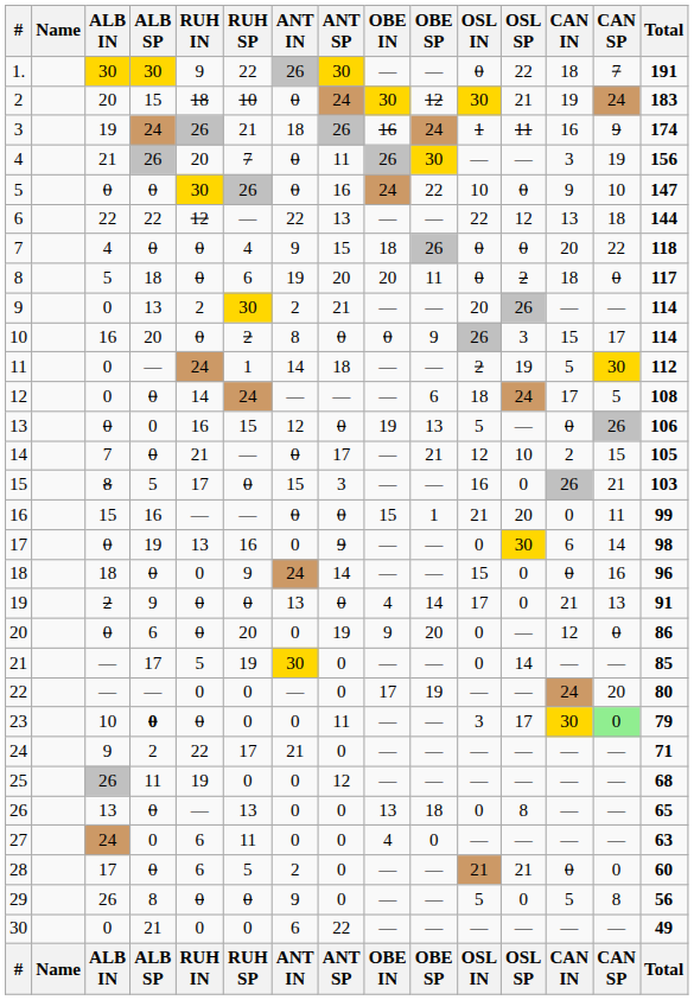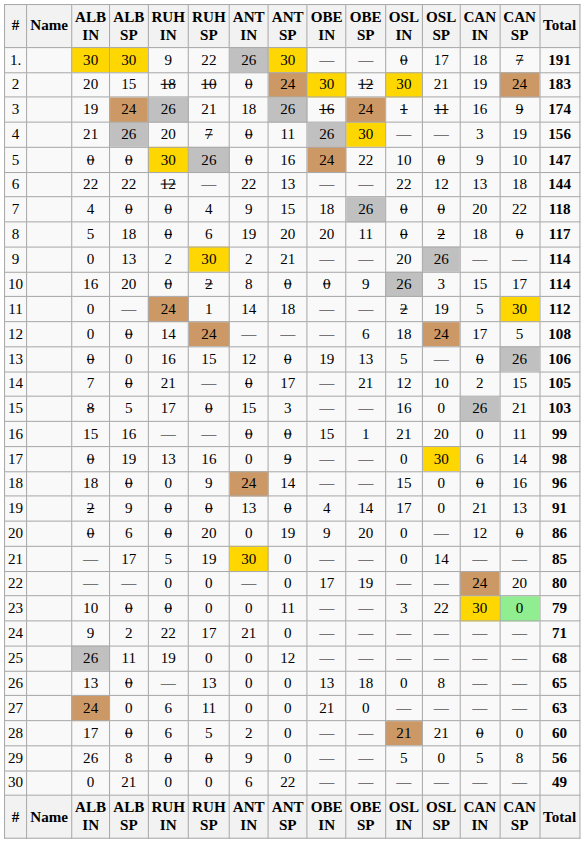 <table class="wikitable"  style="text-align:center; font-size: 90%;">
 <tr>
 <th>#</th>
 <th>Name</th>
 <th>ALB <br>IN</th>
 <th>ALB <br>SP</th>
 <th>RUH <br>IN</th>
 <th>RUH <br>SP</th>
 <th>ANT <br>IN</th>
 <th>ANT <br>SP</th>
 <th>OBE <br>IN</th>
 <th>OBE <br>SP</th>
 <th>OSL <br>IN</th>
 <th>OSL<br>SP</th>
 <th>CAN<br>IN</th>
 <th>CAN<br>SP</th>
 <th>Total</th>
 </tr>
 <tr>
 <td>1.</td>
 <td align="left"></td>
 <td bgcolor="gold">30</td>
 <td bgcolor="gold">30</td>
 <td>9</td>
 <td>22</td>
 <td bgcolor="silver">26</td>
 <td bgcolor="gold">30</td>
 <td>—</td>
 <td>—</td>
 <td><s>0</s></td>
-<td>22</td>
+<td>17</td>
 <td>18</td>
 <td><s>7</s></td>
 <td><strong>191</strong></td>
 </tr>
 <tr>
 <td>2</td>
 <td align="left"></td>
 <td>20</td>
 <td>15</td>
 <td><s>18</s></td>
 <td><s>10</s></td>
 <td><s>0</s></td>
 <td bgcolor=CC9966>24</td>
 <td bgcolor="gold">30</td>
 <td><s>12</s></td>
 <td bgcolor="gold">30</td>
 <td>21</td>
 <td>19</td>
 <td bgcolor=CC9966>24</td>
 <td><strong>183</strong></td>
 </tr>
 <tr>
 <td>3</td>
 <td align="left"></td>
 <td>19</td>
 <td bgcolor=CC9966>24</td>
 <td bgcolor="silver">26</td>
 <td>21</td>
 <td>18</td>
 <td bgcolor="silver">26</td>
 <td><s>16</s></td>
 <td bgcolor=CC9966>24</td>
 <td><s>1</s></td>
 <td><s>11</s></td>
 <td>16</td>
 <td><s>9</s></td>
 <td><strong>174</strong></td>
 </tr>
 <tr>
 <td>4</td>
 <td align="left"></td>
 <td>21</td>
 <td bgcolor="silver">26</td>
 <td>20</td>
 <td><s>7</s></td>
 <td><s>0</s></td>
 <td>11</td>
 <td bgcolor="silver">26</td>
 <td bgcolor="gold">30</td>
 <td>—</td>
 <td>—</td>
 <td>3</td>
 <td>19</td>
 <td><strong>156</strong></td>
 </tr>
 <tr>
 <td>5</td>
 <td align="left"></td>
 <td><s>0</s></td>
 <td><s>0</s></td>
 <td bgcolor="gold">30</td>
 <td bgcolor="silver">26</td>
 <td><s>0</s></td>
 <td>16</td>
 <td bgcolor=CC9966>24</td>
 <td>22</td>
 <td>10</td>
 <td><s>0</s></td>
 <td>9</td>
 <td>10</td>
 <td><strong>147</strong></td>
 </tr>
 <tr>
 <td>6</td>
 <td align="left"></td>
 <td>22</td>
 <td>22</td>
 <td><s>12</s></td>
 <td>—</td>
 <td>22</td>
 <td>13</td>
 <td>—</td>
 <td>—</td>
 <td>22</td>
 <td>12</td>
 <td>13</td>
 <td>18</td>
 <td><strong>144</strong></td>
 </tr>
 <tr>
 <td>7</td>
 <td align="left"></td>
 <td>4</td>
 <td><s>0</s></td>
 <td><s>0</s></td>
 <td>4</td>
 <td>9</td>
 <td>15</td>
 <td>18</td>
 <td bgcolor="silver">26</td>
 <td><s>0</s></td>
 <td><s>0</s></td>
 <td>20</td>
 <td>22</td>
 <td><strong>118</strong></td>
 </tr>
 <tr>
 <td>8</td>
 <td align="left"></td>
 <td>5</td>
 <td>18</td>
 <td><s>0</s></td>
 <td>6</td>
 <td>19</td>
 <td>20</td>
 <td>20</td>
 <td>11</td>
 <td><s>0</s></td>
 <td><s>2</s></td>
 <td>18</td>
 <td><s>0</s></td>
 <td><strong>117</strong></td>
 </tr>
 <tr>
 <td>9</td>
 <td align="left"></td>
 <td>0</td>
 <td>13</td>
 <td>2</td>
 <td bgcolor="gold">30</td>
 <td>2</td>
 <td>21</td>
 <td>—</td>
 <td>—</td>
 <td>20</td>
 <td bgcolor="silver">26</td>
 <td>—</td>
 <td>—</td>
 <td><strong>114</strong></td>
 </tr>
 <tr>
 <td>10</td>
 <td align="left"></td>
 <td>16</td>
 <td>20</td>
 <td><s>0</s></td>
 <td><s>2</s></td>
 <td>8</td>
 <td><s>0</s></td>
 <td><s>0</s></td>
 <td>9</td>
 <td bgcolor="silver">26</td>
 <td>3</td>
 <td>15</td>
 <td>17</td>
 <td><strong>114</strong></td>
 </tr>
 <tr>
 <td>11</td>
 <td align="left"></td>
 <td>0</td>
 <td>—</td>
 <td bgcolor=CC9966>24</td>
 <td>1</td>
 <td>14</td>
 <td>18</td>
 <td>—</td>
 <td>—</td>
 <td><s>2</s></td>
 <td>19</td>
 <td>5</td>
 <td bgcolor="gold">30</td>
 <td><strong>112</strong></td>
 </tr>
 <tr>
 <td>12</td>
 <td align="left"></td>
 <td>0</td>
 <td><s>0</s></td>
 <td>14</td>
 <td bgcolor=CC9966>24</td>
 <td>—</td>
 <td>—</td>
 <td>—</td>
 <td>6</td>
 <td>18</td>
 <td bgcolor=CC9966>24</td>
 <td>17</td>
 <td>5</td>
 <td><strong>108</strong></td>
 </tr>
 <tr>
 <td>13</td>
 <td align="left"></td>
 <td><s>0</s></td>
 <td>0</td>
 <td>16</td>
 <td>15</td>
 <td>12</td>
 <td><s>0</s></td>
 <td>19</td>
 <td>13</td>
 <td>5</td>
 <td>—</td>
 <td><s>0</s></td>
 <td bgcolor="silver">26</td>
 <td><strong>106</strong></td>
 </tr>
 <tr>
 <td>14</td>
 <td align="left"></td>
 <td>7</td>
 <td><s>0</s></td>
 <td>21</td>
 <td>—</td>
 <td><s>0</s></td>
 <td>17</td>
 <td>—</td>
 <td>21</td>
 <td>12</td>
 <td>10</td>
 <td>2</td>
 <td>15</td>
 <td><strong>105</strong></td>
 </tr>
 <tr>
 <td>15</td>
 <td align="left"></td>
 <td><s>8</s></td>
 <td>5</td>
 <td>17</td>
 <td><s>0</s></td>
 <td>15</td>
 <td>3</td>
 <td>—</td>
 <td>—</td>
 <td>16</td>
 <td>0</td>
 <td bgcolor="silver">26</td>
 <td>21</td>
 <td><strong>103</strong></td>
 </tr>
 <tr>
 <td>16</td>
 <td align="left"></td>
 <td>15</td>
 <td>16</td>
 <td>—</td>
 <td>—</td>
 <td><s>0</s></td>
 <td><s>0</s></td>
 <td>15</td>
 <td>1</td>
 <td>21</td>
 <td>20</td>
 <td>0</td>
 <td>11</td>
 <td><strong>99</strong></td>
 </tr>
 <tr>
 <td>17</td>
 <td align="left"></td>
 <td><s>0</s></td>
 <td>19</td>
 <td>13</td>
 <td>16</td>
 <td>0</td>
 <td><s>9</s></td>
 <td>—</td>
 <td>—</td>
 <td>0</td>
 <td bgcolor="gold">30</td>
 <td>6</td>
 <td>14</td>
 <td><strong>98</strong></td>
 </tr>
 <tr>
 <td>18</td>
 <td align="left"></td>
 <td>18</td>
 <td><s>0</s></td>
 <td>0</td>
 <td>9</td>
 <td bgcolor=CC9966>24</td>
 <td>14</td>
 <td>—</td>
 <td>—</td>
 <td>15</td>
 <td>0</td>
 <td><s>0</s></td>
 <td>16</td>
 <td><strong>96</strong></td>
 </tr>
 <tr>
 <td>19</td>
 <td align="left"></td>
 <td><s>2</s></td>
 <td>9</td>
 <td><s>0</s></td>
 <td><s>0</s></td>
 <td>13</td>
 <td><s>0</s></td>
 <td>4</td>
 <td>14</td>
 <td>17</td>
 <td>0</td>
 <td>21</td>
 <td>13</td>
 <td><strong>91</strong></td>
 </tr>
 <tr>
 <td>20</td>
 <td align="left"></td>
 <td><s>0</s></td>
 <td>6</td>
 <td><s>0</s></td>
 <td>20</td>
 <td>0</td>
 <td>19</td>
 <td>9</td>
 <td>20</td>
 <td>0</td>
 <td>—</td>
 <td>12</td>
 <td><s>0</s></td>
 <td><strong>86</strong></td>
 </tr>
 <tr>
 <td>21</td>
 <td align="left"></td>
 <td>—</td>
 <td>17</td>
 <td>5</td>
 <td>19</td>
 <td bgcolor="gold">30</td>
 <td>0</td>
 <td>—</td>
 <td>—</td>
 <td>0</td>
 <td>14</td>
 <td>—</td>
 <td>—</td>
 <td><strong>85</strong></td>
 </tr>
 <tr>
 <td>22</td>
 <td align="left"></td>
 <td>—</td>
 <td>—</td>
 <td>0</td>
 <td>0</td>
 <td>—</td>
 <td>0</td>
 <td>17</td>
 <td>19</td>
 <td>—</td>
 <td>—</td>
 <td bgcolor=CC9966>24</td>
 <td>20</td>
 <td><strong>80</strong></td>
 </tr>
 <tr>
 <td>23</td>
 <td align="left"></td>
 <td>10</td>
-<td><strong><s>0</s></strong></td>
+<td><s>0</s></td>
 <td><s>0</s></td>
 <td>0</td>
 <td>0</td>
 <td>11</td>
 <td>—</td>
 <td>—</td>
 <td>3</td>
-<td>17</td>
+<td>22</td>
 <td bgcolor="gold">30</td>
 <td style="background: lightgreen;">0</td>
 <td><strong>79</strong></td>
 </tr>
 <tr>
 <td>24</td>
 <td align="left"></td>
 <td>9</td>
 <td>2</td>
 <td>22</td>
 <td>17</td>
 <td>21</td>
 <td>0</td>
 <td>—</td>
 <td>—</td>
 <td>—</td>
 <td>—</td>
 <td>—</td>
 <td>—</td>
 <td><strong>71</strong></td>
 </tr>
 <tr>
 <td>25</td>
 <td align="left"></td>
 <td bgcolor="silver">26</td>
 <td>11</td>
 <td>19</td>
 <td>0</td>
 <td>0</td>
 <td>12</td>
 <td>—</td>
 <td>—</td>
 <td>—</td>
 <td>—</td>
 <td>—</td>
 <td>—</td>
 <td><strong>68</strong></td>
 </tr>
 <tr>
 <td>26</td>
 <td align="left"></td>
 <td>13</td>
 <td><s>0</s></td>
 <td>—</td>
 <td>13</td>
 <td>0</td>
 <td>0</td>
 <td>13</td>
 <td>18</td>
 <td>0</td>
 <td>8</td>
 <td>—</td>
 <td>—</td>
 <td><strong>65</strong></td>
 </tr>
 <tr>
 <td>27</td>
 <td align="left"></td>
 <td bgcolor=CC9966>24</td>
 <td>0</td>
 <td>6</td>
 <td>11</td>
 <td>0</td>
 <td>0</td>
-<td>4</td>
+<td>21</td>
 <td>0</td>
 <td>—</td>
 <td>—</td>
 <td>—</td>
 <td>—</td>
 <td><strong>63</strong></td>
 </tr>
 <tr>
 <td>28</td>
 <td align="left"></td>
 <td>17</td>
 <td><s>0</s></td>
 <td>6</td>
 <td>5</td>
 <td>2</td>
 <td>0</td>
 <td>—</td>
 <td>—</td>
 <td bgcolor=CC9966>21</td>
 <td>21</td>
 <td><s>0</s></td>
 <td>0</td>
 <td><strong>60</strong></td>
 </tr>
 <tr>
 <td>29</td>
 <td align="left"></td>
 <td>26</td>
 <td>8</td>
 <td><s>0</s></td>
 <td><s>0</s></td>
 <td>9</td>
 <td>0</td>
 <td>—</td>
 <td>—</td>
 <td>5</td>
 <td>0</td>
 <td>5</td>
 <td>8</td>
 <td><strong>56</strong></td>
 </tr>
 <tr>
 <td>30</td>
 <td align="left"></td>
 <td>0</td>
 <td>21</td>
 <td>0</td>
 <td>0</td>
 <td>6</td>
 <td>22</td>
 <td>—</td>
 <td>—</td>
 <td>—</td>
 <td>—</td>
 <td>—</td>
 <td>—</td>
 <td><strong>49</strong></td>
 </tr>
 <tr>
 <th>#</th>
 <th>Name</th>
 <th>ALB <br>IN</th>
 <th>ALB <br>SP</th>
 <th>RUH <br>IN</th>
 <th>RUH <br>SP</th>
 <th>ANT <br>IN</th>
 <th>ANT <br>SP</th>
 <th>OBE <br>IN</th>
 <th>OBE <br>SP</th>
 <th>OSL <br>IN</th>
 <th>OSL<br>SP</th>
 <th>CAN<br>IN</th>
 <th>CAN<br>SP</th>
 <th>Total</th>
 </tr>
 </table>
